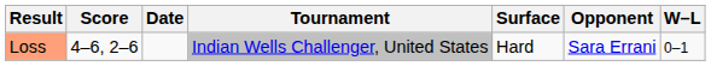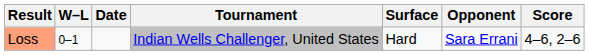 <table class="sortable wikitable">
 <tr>
 <th>Result</th>
-<th class="unsortable">Score</th>
+<th class="unsortable">W–L</th>
 <th>Date</th>
 <th>Tournament</th>
 <th>Surface</th>
 <th>Opponent</th>
-<th class="unsortable">W–L</th>
+<th class="unsortable">Score</th>
 </tr>
 <tr>
 <td bgcolor=FFAO7A>Loss</td>
-<td>4–6, 2–6</td>
+<td><small>0–1</small></td>
 <td><a href='#'></a></td>
 <td style="background:silver;"><a href='#'>Indian Wells Challenger</a>, United States</td>
 <td>Hard</td>
 <td> <a href='#'>Sara Errani</a></td>
-<td><small>0–1</small></td>
+<td>4–6, 2–6</td>
 </tr>
 </table>
